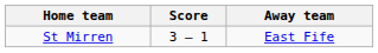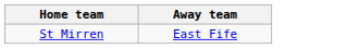 <table class="wikitable" style="text-align: center">
 <tr>
 <th width=140>Home team</th>
-<th width=70>Score</th>
 <th width=140>Away team</th>
 </tr>
 <tr>
 <td><a href='#'>St Mirren</a></td>
-<td>3 – 1</td>
 <td><a href='#'>East Fife</a></td>
 </tr>
 </table>
